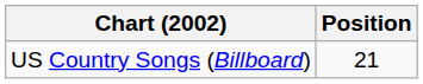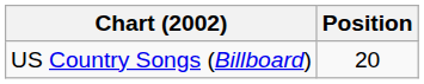 <table class="wikitable sortable">
 <tr>
 <th scope="col">Chart (2002)</th>
 <th scope="col">Position</th>
 </tr>
 <tr>
 <td>US <a href='#'>Country Songs</a> (<em><a href='#'>Billboard</a></em>)</td>
-<td align="center">21</td>
+<td align="center">20</td>
 </tr>
 </table>
